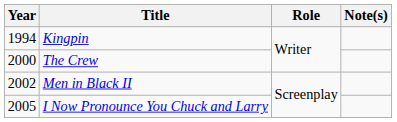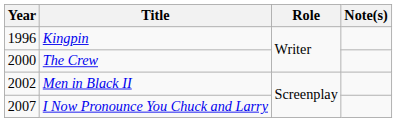 <table class="wikitable sortable">
 <tr>
 <th>Year</th>
 <th>Title</th>
 <th>Role</th>
 <th>Note(s)</th>
 </tr>
 <tr>
-<td>1994</td>
+<td>1996</td>
 <td><em><a href='#'>Kingpin</a></em></td>
 <td rowspan=2>Writer</td>
 <td></td>
 </tr>
 <tr>
 <td>2000</td>
 <td><em><a href='#'>The Crew</a></em></td>
 <td></td>
 </tr>
 <tr>
 <td>2002</td>
 <td><em><a href='#'>Men in Black II</a></em></td>
 <td rowspan=2>Screenplay</td>
 <td></td>
 </tr>
 <tr>
-<td>2005</td>
+<td>2007</td>
 <td><em><a href='#'>I Now Pronounce You Chuck and Larry</a></em></td>
 <td></td>
 </tr>
 </table>
